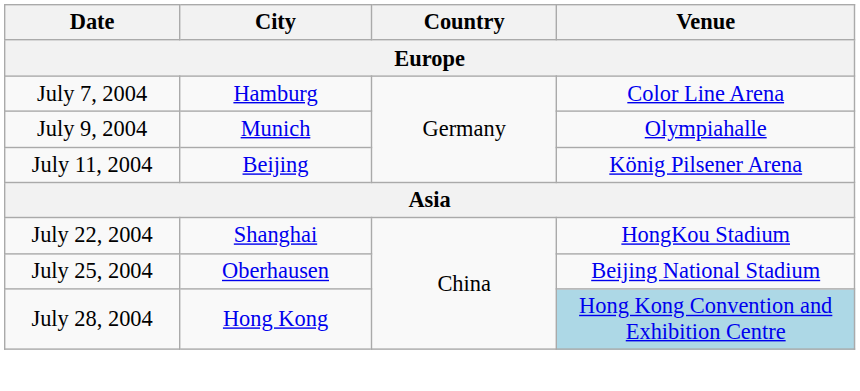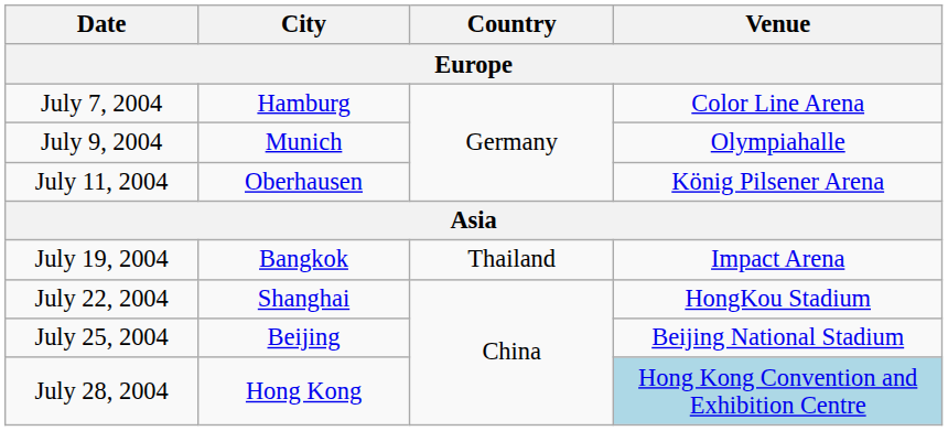 <table class="wikitable" style="text-align:center;">
 <tr>
 <th width="150">Date</th>
 <th width="150">City</th>
 <th width="150">Country</th>
 <th width="250">Venue</th>
 </tr>
 <tr>
 <th colspan="4">Europe</th>
 </tr>
 <tr>
 <td>July 7, 2004</td>
 <td><a href='#'>Hamburg</a></td>
 <td rowspan="3">Germany</td>
 <td><a href='#'>Color Line Arena</a></td>
 </tr>
 <tr>
 <td>July 9, 2004</td>
 <td><a href='#'>Munich</a></td>
 <td><a href='#'>Olympiahalle</a></td>
 </tr>
 <tr>
 <td>July 11, 2004</td>
-<td><a href='#'>Beijing</a></td>
+<td><a href='#'>Oberhausen</a></td>
 <td><a href='#'>König Pilsener Arena</a></td>
 </tr>
 <tr>
 <th colspan="4">Asia </th>
+</tr>
+<tr>
+<td>July 19, 2004</td>
+<td><a href='#'>Bangkok</a></td>
+<td>Thailand</td>
+<td><a href='#'>Impact Arena</a></td>
 </tr>
 <tr>
 <td>July 22, 2004</td>
 <td><a href='#'>Shanghai</a></td>
 <td rowspan="3">China</td>
 <td><a href='#'>HongKou Stadium</a></td>
 </tr>
 <tr>
 <td>July 25, 2004</td>
-<td><a href='#'>Oberhausen</a></td>
+<td><a href='#'>Beijing</a></td>
 <td><a href='#'>Beijing National Stadium</a></td>
 </tr>
 <tr>
 <td>July 28, 2004</td>
 <td><a href='#'>Hong Kong</a></td>
 <td style="background: lightblue;"><a href='#'>Hong Kong Convention and Exhibition Centre</a></td>
 </tr>
 </table>
